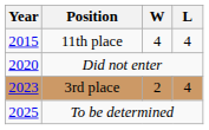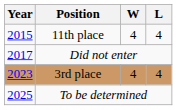 <table class="wikitable" style="text-align: center;">
 <tr>
 <th>Year</th>
 <th width="100">Position</th>
 <th width="25">W</th>
 <th width="25">L</th>
 </tr>
 <tr>
 <td> <a href='#'>2015</a></td>
 <td>11th place</td>
 <td>4</td>
 <td>4</td>
 </tr>
 <tr>
-<td> <a href='#'>2020</a></td>
+<td> <a href='#'>2017</a></td>
 <td colspan=3><em>Did not enter</em></td>
 </tr>
 <tr bgcolor=#cc9966>
 <td> <a href='#'>2023</a></td>
 <td>3rd place</td>
-<td>2</td>
+<td>4</td>
 <td>4</td>
 </tr>
 <tr>
 <td> <a href='#'>2025</a></td>
 <td colspan=3><em>To be determined</em></td>
 </tr>
 </table>
